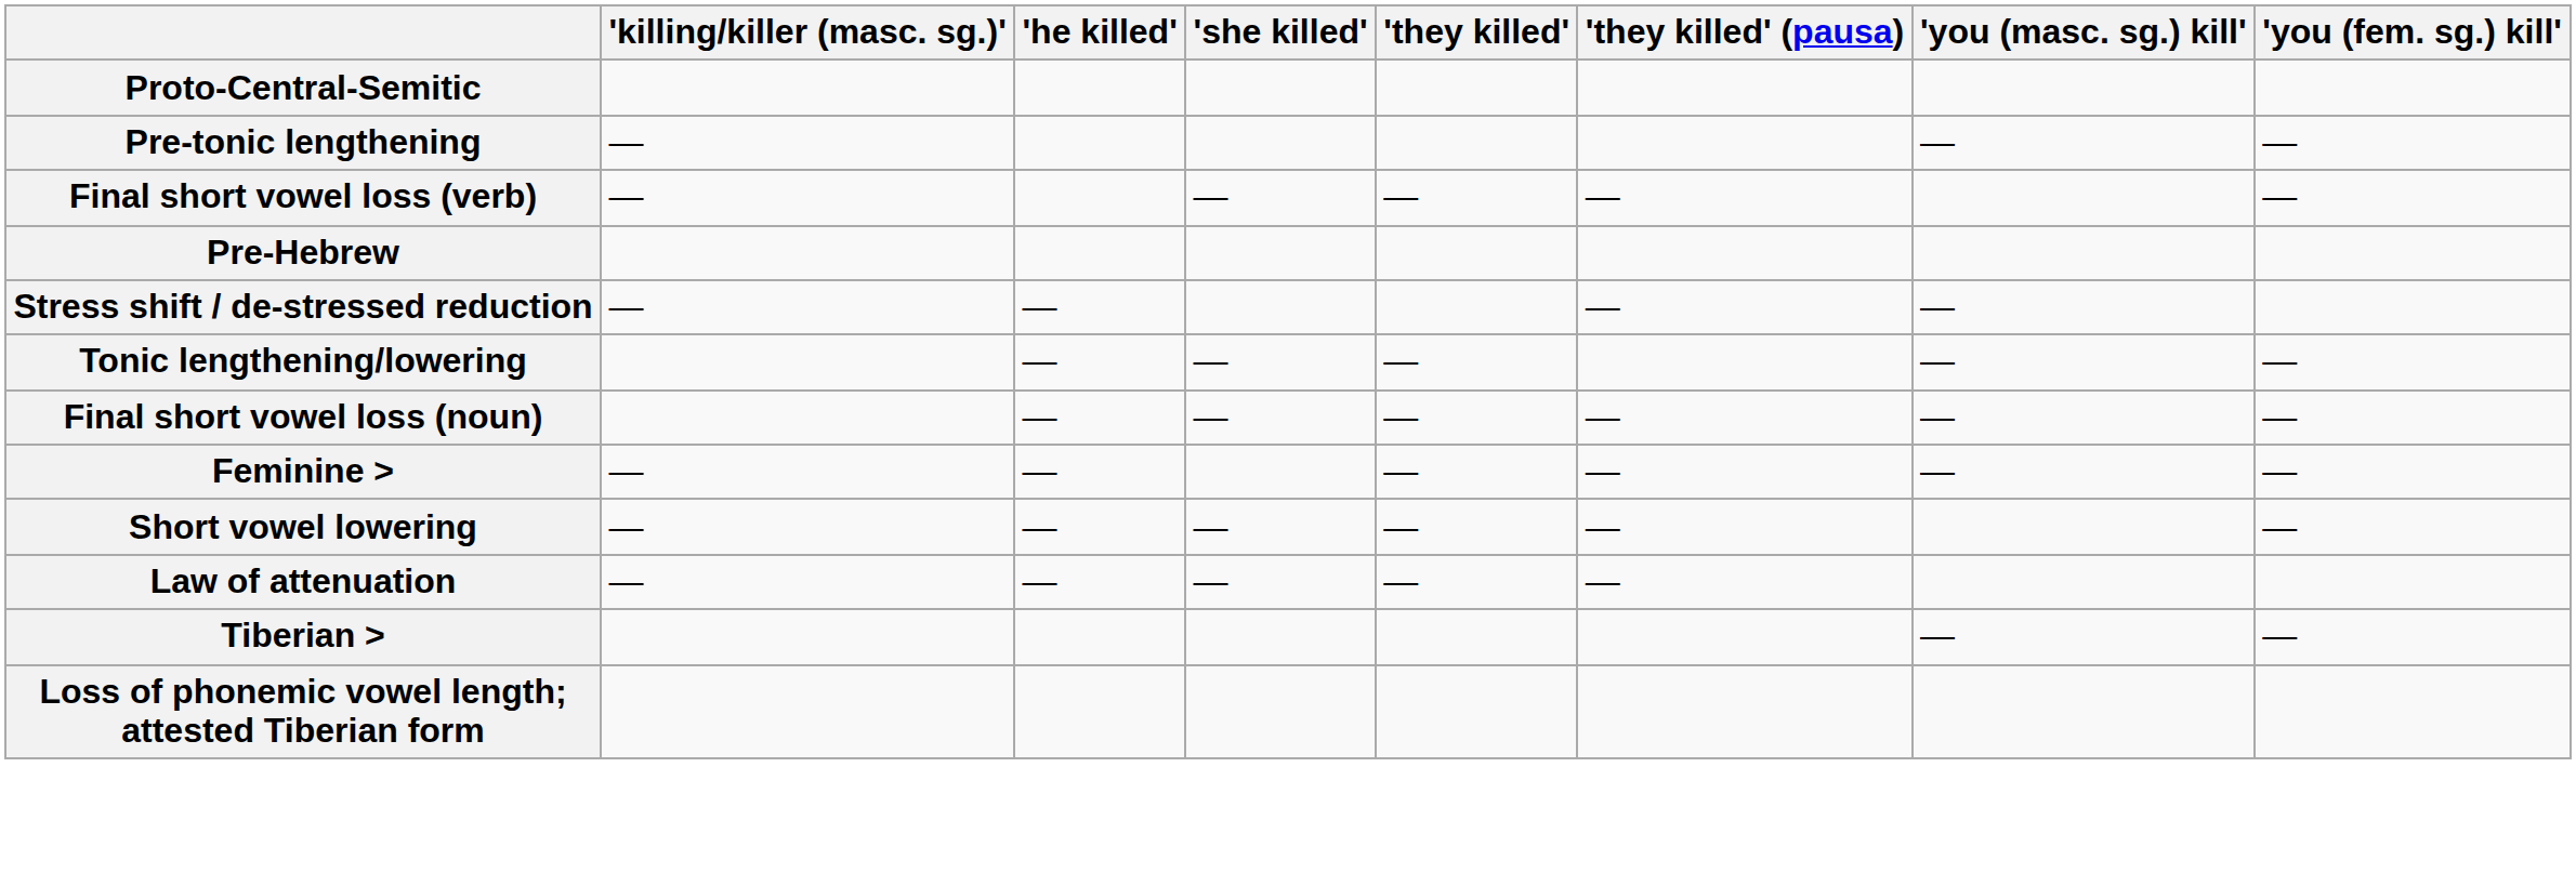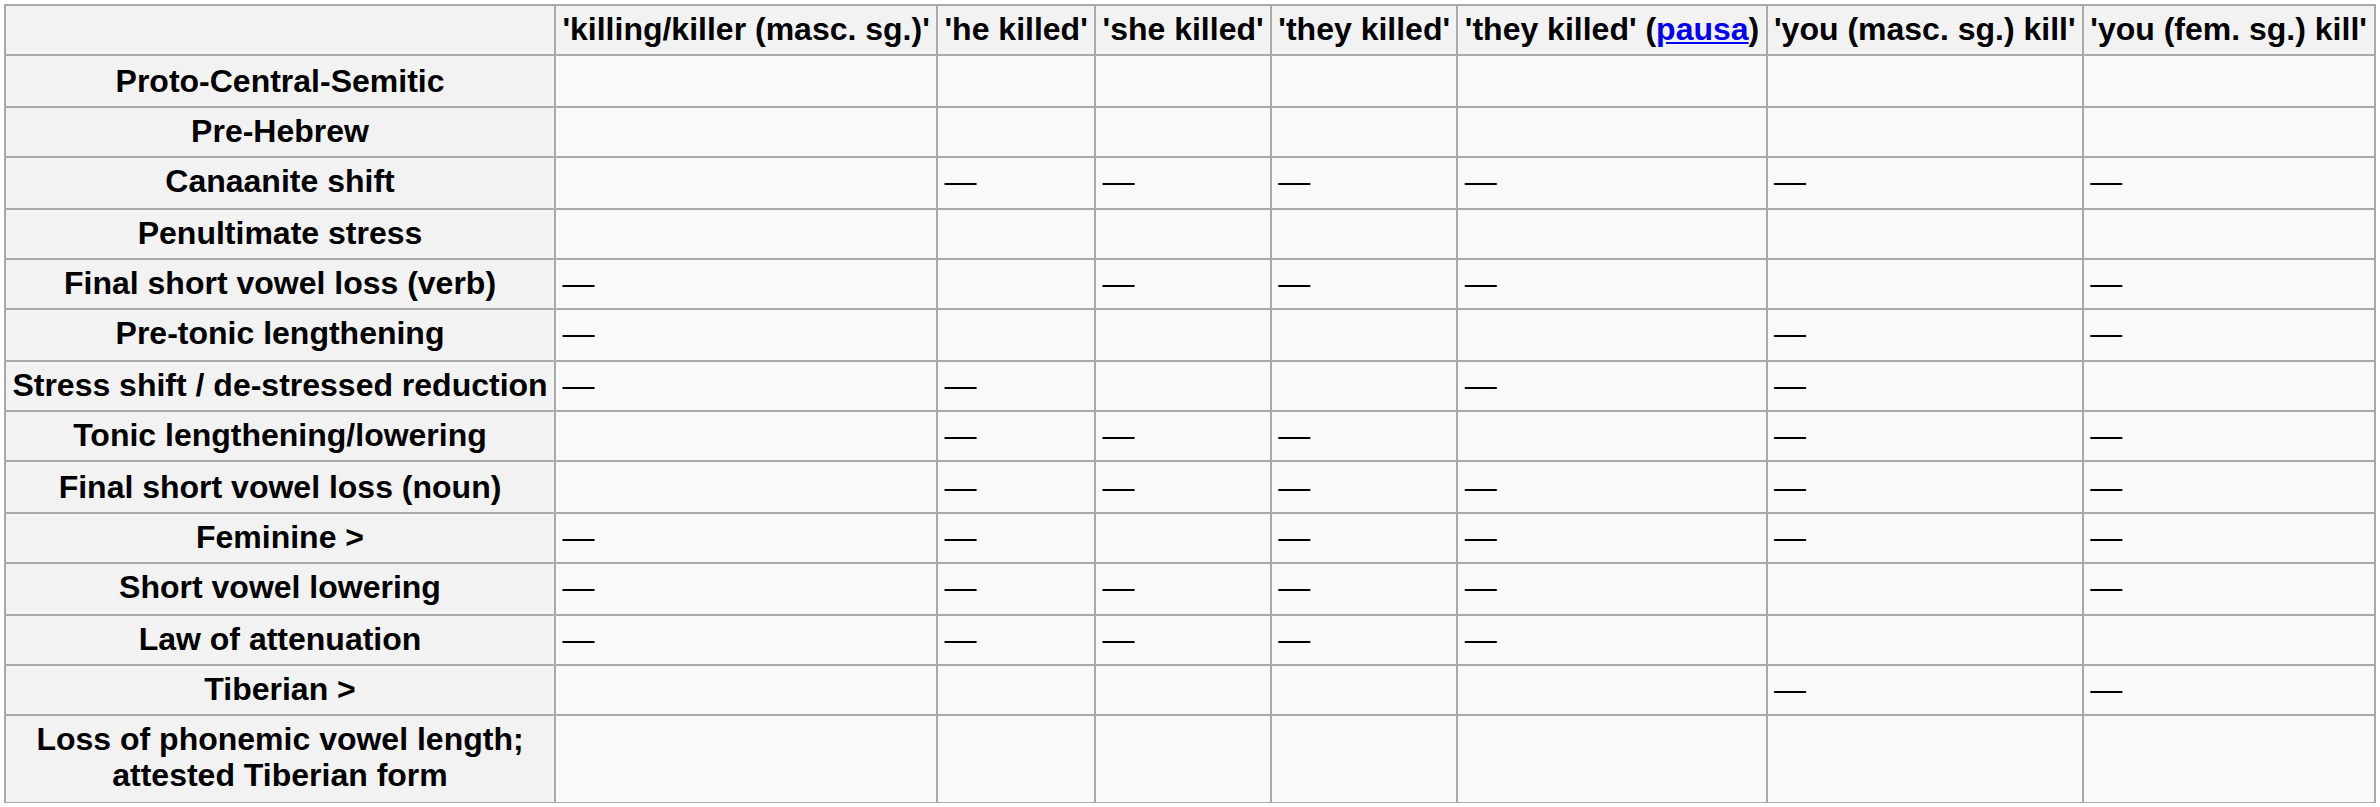 <table class="wikitable nowrap">
 <tr>
 <th></th>
 <th>'killing/killer (masc. sg.)'</th>
 <th>'he killed'</th>
 <th>'she killed'</th>
 <th>'they killed'</th>
 <th>'they killed' (<a href='#'>pausa</a>)</th>
 <th>'you (masc. sg.) kill'</th>
 <th>'you (fem. sg.) kill'</th>
 </tr>
 <tr>
 <th>Proto-Central-Semitic</th>
 <td></td>
 <td></td>
 <td></td>
 <td></td>
 <td></td>
 <td></td>
 <td></td>
 </tr>
 <tr>
-<th>Pre-tonic lengthening</th>
-<td>—</td>
+<th>Pre-Hebrew</th>
 <td></td>
 <td></td>
 <td></td>
 <td></td>
+<td></td>
+<td></td>
+<td></td>
+</tr>
+<tr>
+<th>Canaanite shift</th>
+<td></td>
+<td>—</td>
+<td>—</td>
+<td>—</td>
+<td>—</td>
 <td>—</td>
 <td>—</td>
 </tr>
 <tr>
+</tr>
+<tr>
+<th>Penultimate stress</th>
+<td></td>
+<td></td>
+<td></td>
+<td></td>
+<td></td>
+<td></td>
+<td></td>
 </tr>
 <tr>
 <th>Final short vowel loss (verb)</th>
 <td>—</td>
 <td></td>
 <td>—</td>
 <td>—</td>
 <td>—</td>
 <td></td>
 <td>—</td>
 </tr>
 <tr>
-<th>Pre-Hebrew</th>
+<th>Pre-tonic lengthening</th>
+<td>—</td>
 <td></td>
 <td></td>
 <td></td>
 <td></td>
-<td></td>
-<td></td>
-<td></td>
+<td>—</td>
+<td>—</td>
 </tr>
 <tr>
 <th>Stress shift / de-stressed reduction</th>
 <td>—</td>
 <td>—</td>
 <td></td>
 <td></td>
 <td>—</td>
 <td>—</td>
 <td></td>
 </tr>
 <tr>
 <th>Tonic lengthening/lowering</th>
 <td></td>
 <td>—</td>
 <td>—</td>
 <td>—</td>
 <td></td>
 <td>—</td>
 <td>—</td>
 </tr>
 <tr>
 <th>Final short vowel loss (noun)</th>
 <td></td>
 <td>—</td>
 <td>—</td>
 <td>—</td>
 <td>—</td>
 <td>—</td>
 <td>—</td>
 </tr>
 <tr>
 <th>Feminine  > </th>
 <td>—</td>
 <td>—</td>
 <td></td>
 <td>—</td>
 <td>—</td>
 <td>—</td>
 <td>—</td>
 </tr>
 <tr>
 <th>Short vowel lowering</th>
 <td>—</td>
 <td>—</td>
 <td>—</td>
 <td>—</td>
 <td>—</td>
 <td></td>
 <td>—</td>
 </tr>
 <tr>
 <th>Law of attenuation</th>
 <td>—</td>
 <td>—</td>
 <td>—</td>
 <td>—</td>
 <td>—</td>
 <td></td>
 <td></td>
 </tr>
 <tr>
 <th>Tiberian  > </th>
 <td></td>
 <td></td>
 <td></td>
 <td></td>
 <td></td>
 <td>—</td>
 <td>—</td>
 </tr>
 <tr>
 <th>Loss of phonemic vowel length;<br>attested Tiberian form</th>
 <td></td>
 <td></td>
 <td></td>
 <td></td>
 <td></td>
 <td></td>
 <td></td>
 </tr>
 </table>
